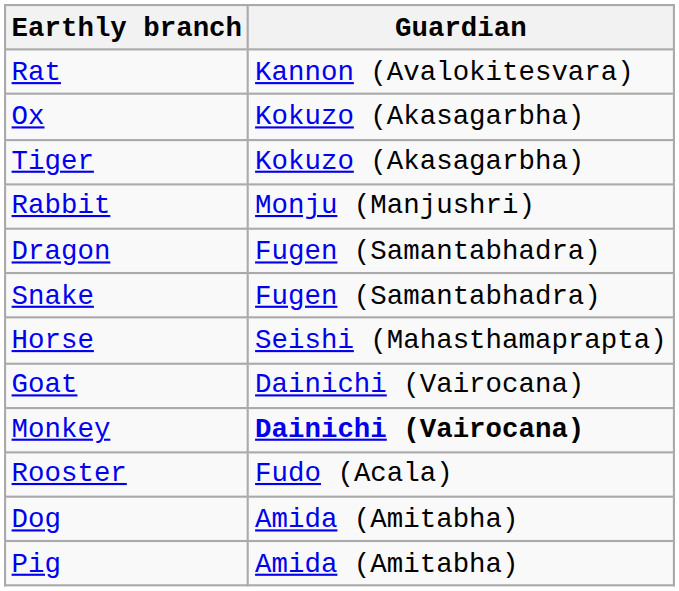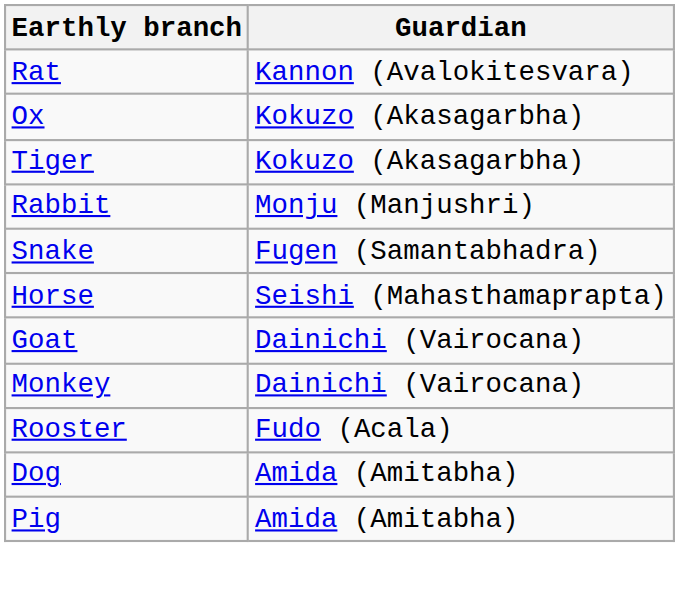 <table class="wikitable">
 <tr>
 <th>Earthly branch</th>
 <th>Guardian</th>
 </tr>
 <tr>
 <td><a href='#'>Rat</a></td>
 <td><a href='#'>Kannon</a> (Avalokitesvara)</td>
 </tr>
 <tr>
 <td><a href='#'>Ox</a></td>
 <td><a href='#'>Kokuzo</a> (Akasagarbha)</td>
 </tr>
 <tr>
 <td><a href='#'>Tiger</a></td>
 <td><a href='#'>Kokuzo</a> (Akasagarbha)</td>
 </tr>
 <tr>
 <td><a href='#'>Rabbit</a></td>
 <td><a href='#'>Monju</a> (Manjushri)</td>
 </tr>
 <tr>
-<td><a href='#'>Dragon</a></td>
-<td><a href='#'>Fugen</a> (Samantabhadra)</td>
-</tr>
-<tr>
 <td><a href='#'>Snake</a></td>
 <td><a href='#'>Fugen</a> (Samantabhadra)</td>
 </tr>
 <tr>
 <td><a href='#'>Horse</a></td>
 <td><a href='#'>Seishi</a> (Mahasthamaprapta)</td>
 </tr>
 <tr>
 <td><a href='#'>Goat</a></td>
 <td><a href='#'>Dainichi</a> (Vairocana)</td>
 </tr>
 <tr>
 <td><a href='#'>Monkey</a></td>
-<td><strong><a href='#'>Dainichi</a> (Vairocana)</strong></td>
+<td><a href='#'>Dainichi</a> (Vairocana)</td>
 </tr>
 <tr>
 <td><a href='#'>Rooster</a></td>
 <td><a href='#'>Fudo</a> (Acala)</td>
 </tr>
 <tr>
 <td><a href='#'>Dog</a></td>
 <td><a href='#'>Amida</a> (Amitabha)</td>
 </tr>
 <tr>
 <td><a href='#'>Pig</a></td>
 <td><a href='#'>Amida</a> (Amitabha)</td>
 </tr>
 </table>
